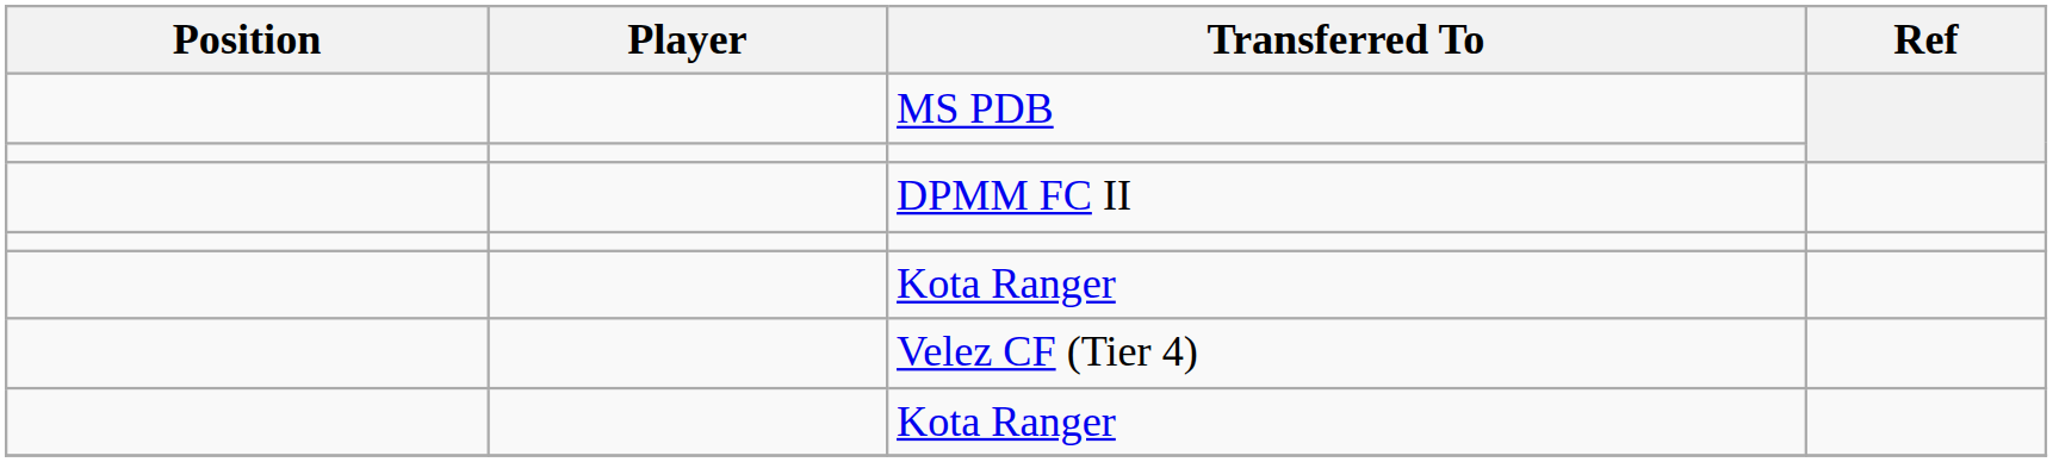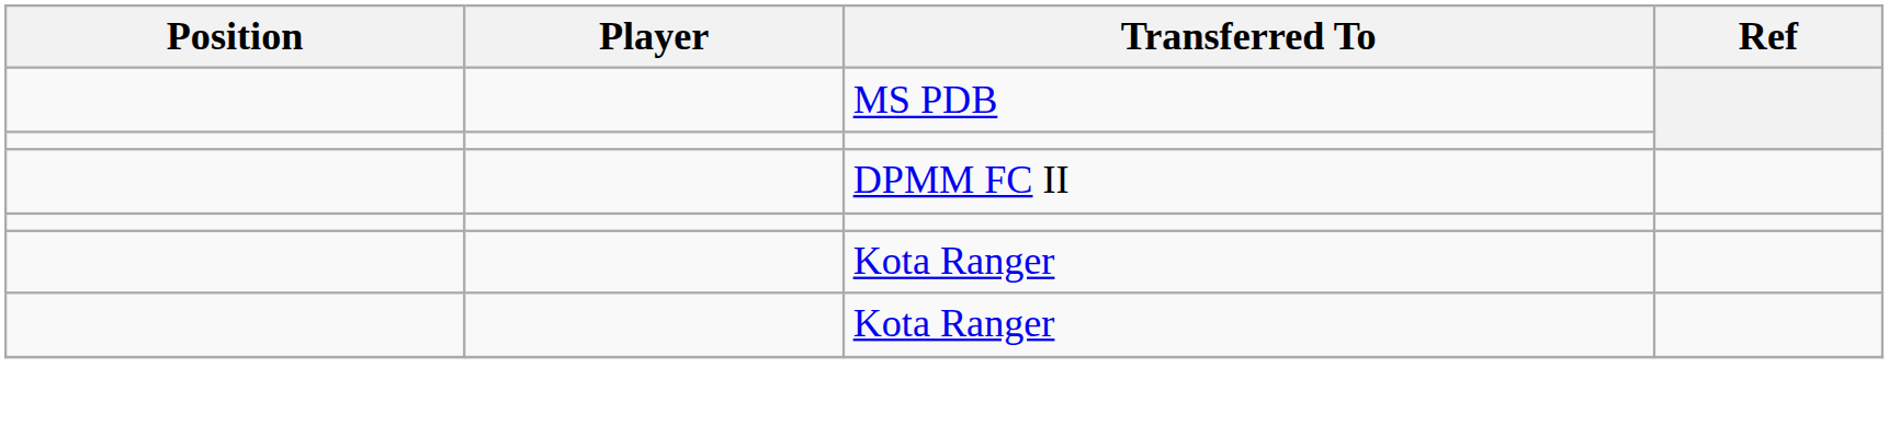 <table class="wikitable sortable" style="width:60%; text-align:center; font-size:100%; text-align:left;">
 <tr>
 <th>Position</th>
 <th>Player</th>
 <th>Transferred To</th>
 <th>Ref</th>
 </tr>
 <tr>
 <td></td>
 <td></td>
 <td> <a href='#'>MS PDB</a></td>
 <th rowspan=2></th>
 </tr>
 <tr>
 <td></td>
 <td></td>
 <td></td>
 </tr>
 <tr>
 <td></td>
 <td></td>
 <td> <a href='#'>DPMM FC</a> II</td>
 <td></td>
 </tr>
 <tr>
 <td></td>
 <td></td>
 <td></td>
 <td></td>
 </tr>
 <tr>
 <td></td>
 <td></td>
 <td> <a href='#'>Kota Ranger</a></td>
 <td></td>
 </tr>
 <tr>
 <td></td>
 <td></td>
-<td> <a href='#'>Velez CF</a> (Tier 4)</td>
-<td></td>
-</tr>
-<tr>
-<td></td>
-<td></td>
 <td> <a href='#'>Kota Ranger</a></td>
 <td></td>
 </tr>
 <tr>
 </tr>
 </table>
